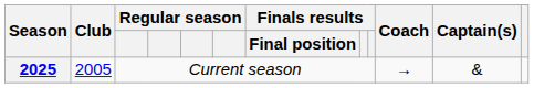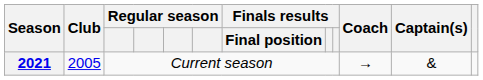 <table class="wikitable sortable plainrowheaders" style="text-align:center;">
 <tr>
 <th scope="col" rowspan=2>Season</th>
 <th scope="col" class="unsortable" rowspan=2>Club</th>
 <th scope="col" colspan="4">Regular season</th>
 <th scope="col" colspan="3">Finals results</th>
 <th scope="col" rowspan=2>Coach</th>
 <th scope="col" rowspan=2>Captain(s)</th>
 <th scope="col" class="unsortable" rowspan=2></th>
 </tr>
 <tr>
 <th scope="col"></th>
 <th scope="col"></th>
 <th scope="col"></th>
 <th scope="col"></th>
 <th scope="col">Final position</th>
 <th scope="col"></th>
 <th scope="col"></th>
 </tr>
 <tr>
-<th scope="row" style="text-align:center;"><a href='#'>2025</a></th>
+<th scope="row" style="text-align:center;"><a href='#'>2021</a></th>
 <td><a href='#'>2005</a></td>
 <td colspan=7><em>Current season</em></td>
 <td> → </td>
 <td> & </td>
 <td></td>
 </tr>
 </table>
